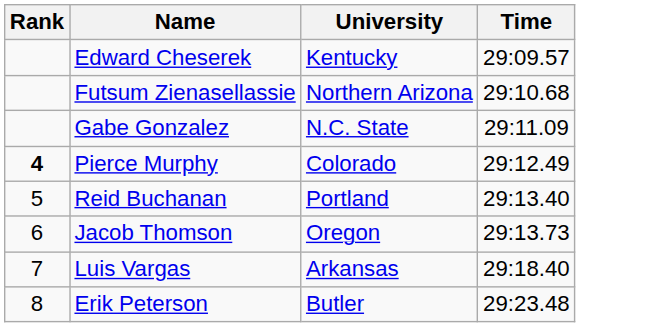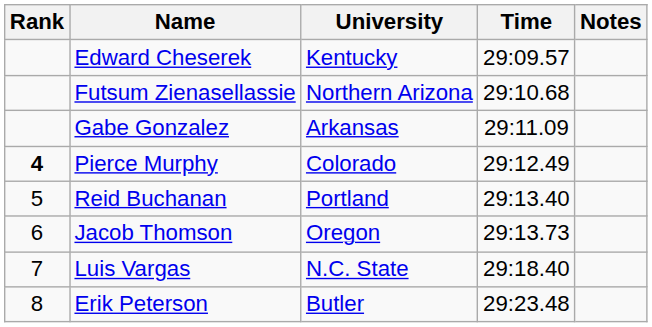 <table class="wikitable sortable" style="text-align:center">
 <tr>
 <th>Rank</th>
 <th>Name</th>
 <th>University</th>
 <th>Time</th>
+<th>Notes</th>
 </tr>
 <tr>
 <td></td>
 <td align=left><a href='#'>Edward Cheserek</a></td>
 <td align=left><a href='#'>Kentucky</a></td>
 <td>29:09.57</td>
+<td></td>
 </tr>
 <tr>
 <td></td>
 <td align=left><a href='#'>Futsum Zienasellassie</a></td>
 <td align=left><a href='#'>Northern Arizona</a></td>
 <td>29:10.68</td>
+<td></td>
 </tr>
 <tr>
 <td></td>
 <td align=left><a href='#'>Gabe Gonzalez</a></td>
-<td align=left><a href='#'>N.C. State</a></td>
+<td align=left><a href='#'>Arkansas</a></td>
 <td>29:11.09</td>
+<td></td>
 </tr>
 <tr>
 <td><strong>4</strong></td>
 <td align=left><a href='#'>Pierce Murphy</a></td>
 <td align=left><a href='#'>Colorado</a></td>
 <td>29:12.49</td>
+<td></td>
 </tr>
 <tr>
 <td>5</td>
 <td align=left><a href='#'>Reid Buchanan</a></td>
 <td align=left><a href='#'>Portland</a></td>
 <td>29:13.40</td>
+<td></td>
 </tr>
 <tr>
 <td>6</td>
 <td align=left><a href='#'>Jacob Thomson</a></td>
 <td align=left><a href='#'>Oregon</a></td>
 <td>29:13.73</td>
+<td></td>
 </tr>
 <tr>
 <td>7</td>
 <td align=left><a href='#'>Luis Vargas</a></td>
-<td align=left><a href='#'>Arkansas</a></td>
+<td align=left><a href='#'>N.C. State</a></td>
 <td>29:18.40</td>
+<td></td>
 </tr>
 <tr>
 <td>8</td>
 <td align=left><a href='#'>Erik Peterson</a></td>
 <td align=left><a href='#'>Butler</a></td>
 <td>29:23.48</td>
+<td></td>
 </tr>
 </table>
